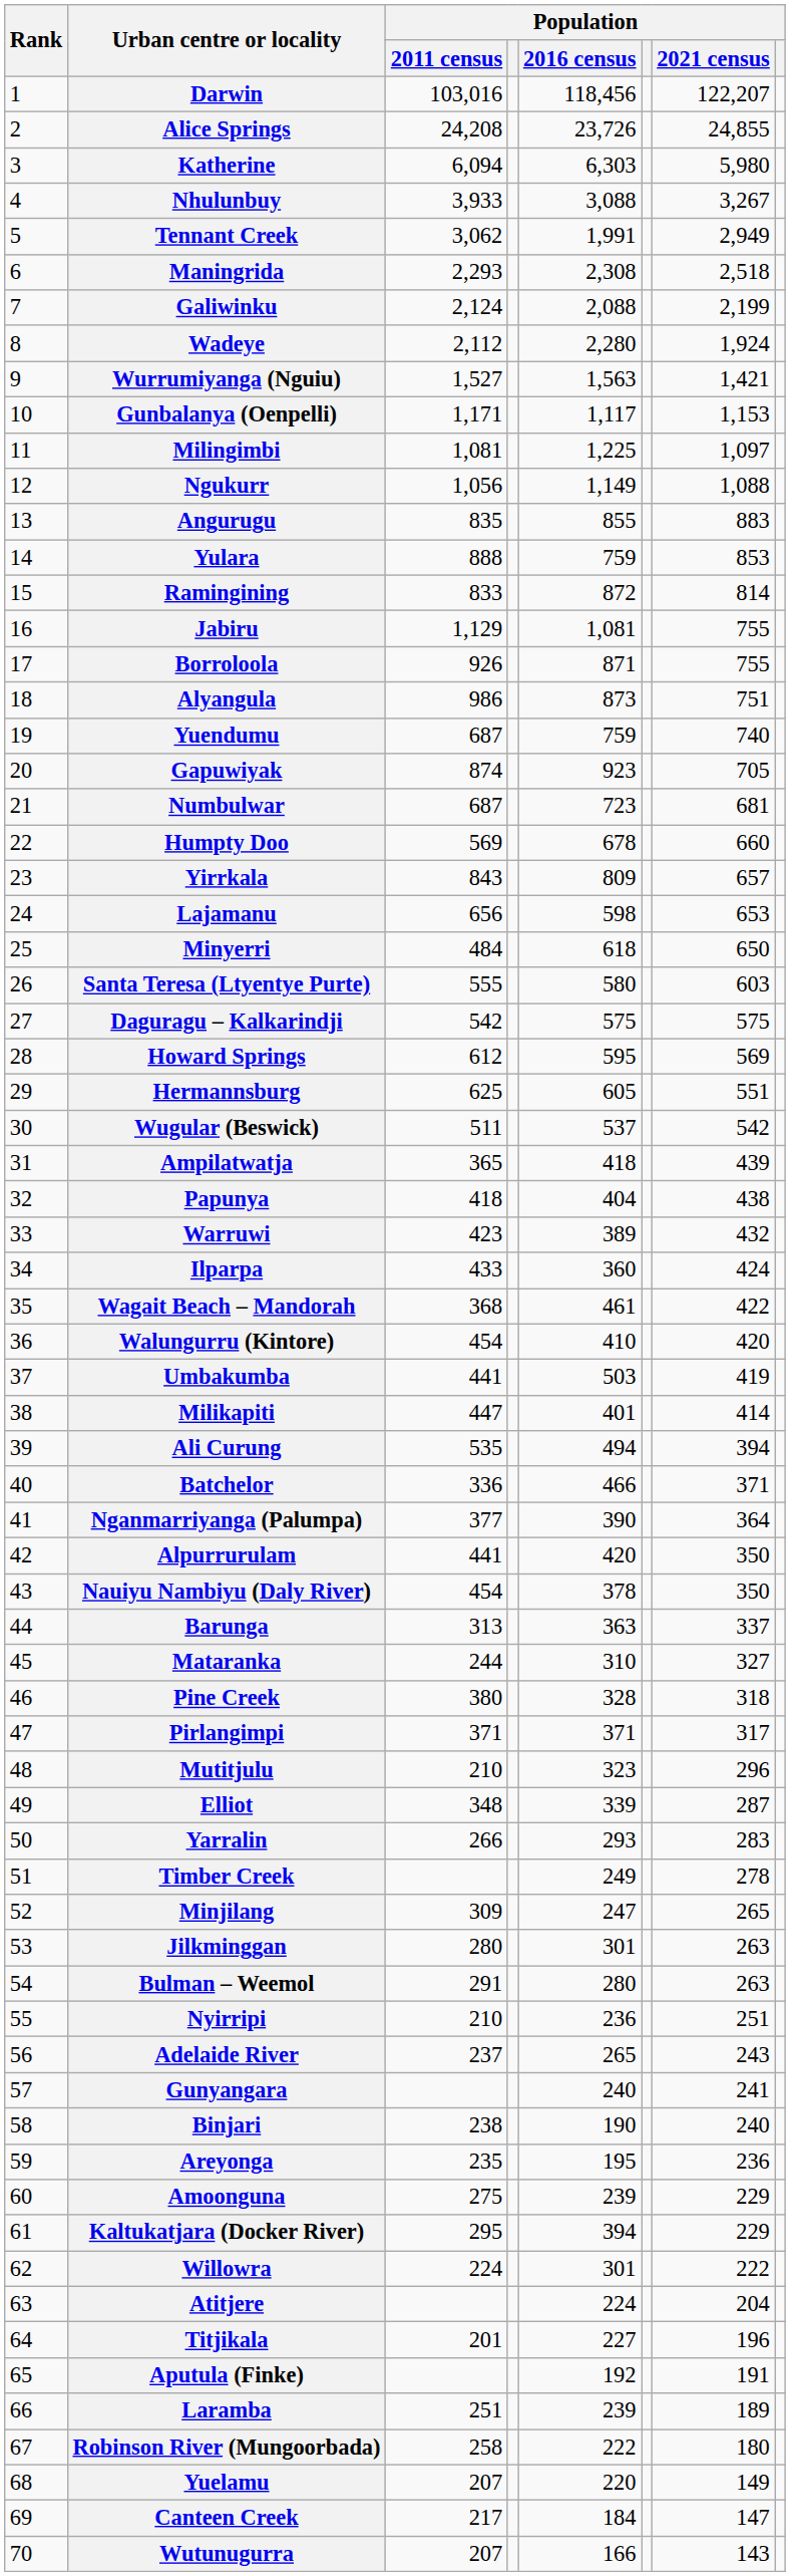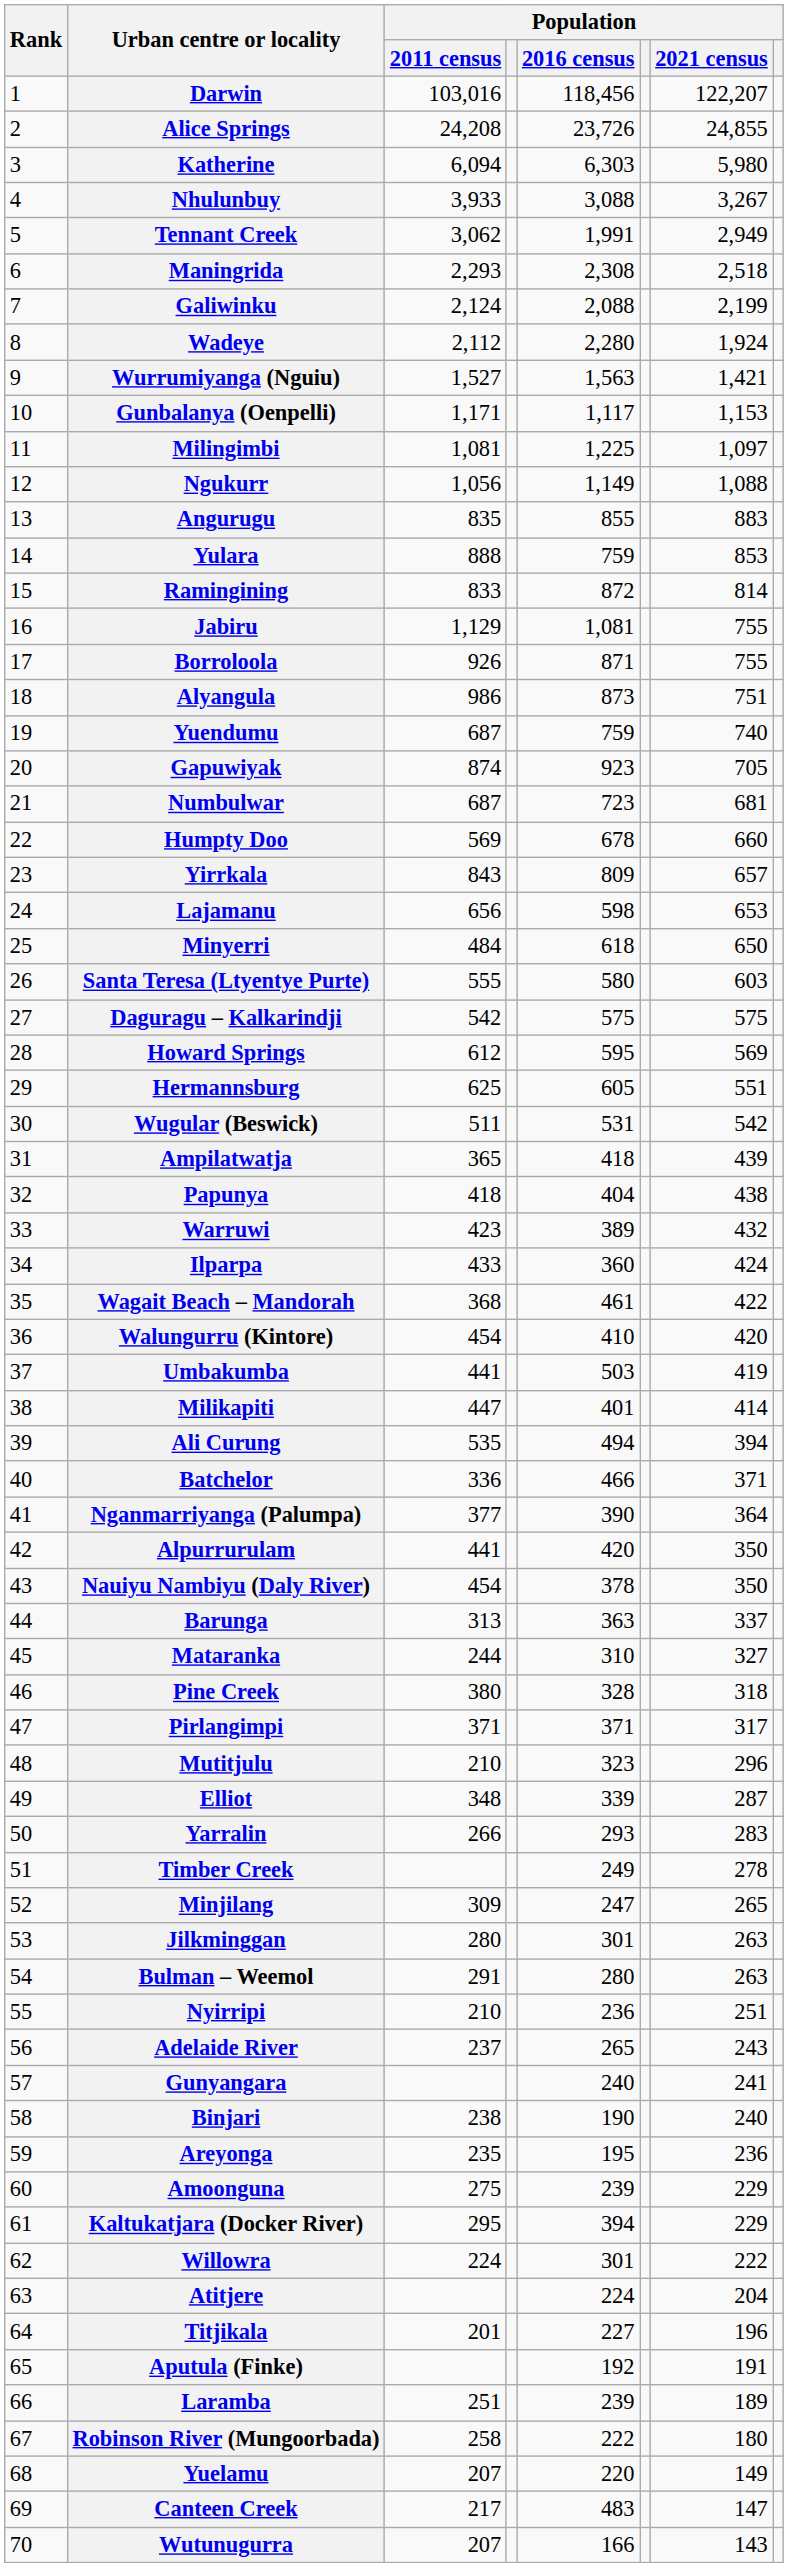 <table class="wikitable sortable plainrowheaders">
 <tr>
 <th scope=col rowspan="2">Rank</th>
 <th scope=col rowspan="2">Urban centre or locality</th>
 <th scope=colgroup colspan="6">Population</th>
 </tr>
 <tr>
 <th scope=col><a href='#'>2011 census</a></th>
 <th scope=col class="unsortable"></th>
 <th scope=col><a href='#'>2016 census</a></th>
 <th scope=col class="unsortable"></th>
 <th scope=col><a href='#'>2021 census</a></th>
 <th scope=col class="unsortable"></th>
 </tr>
 <tr>
 <td>1</td>
 <th scope=row><a href='#'>Darwin</a></th>
 <td align="right">103,016</td>
 <td></td>
 <td align="right">118,456</td>
 <td></td>
 <td align="right">122,207</td>
 <td></td>
 </tr>
 <tr>
 <td>2</td>
 <th scope=row><a href='#'>Alice Springs</a></th>
 <td align="right">24,208</td>
 <td></td>
 <td align="right">23,726</td>
 <td></td>
 <td align="right">24,855</td>
 <td></td>
 </tr>
 <tr>
 <td>3</td>
 <th scope=row><a href='#'>Katherine</a></th>
 <td align="right">6,094</td>
 <td></td>
 <td align="right">6,303</td>
 <td></td>
 <td align="right">5,980</td>
 <td></td>
 </tr>
 <tr>
 <td>4</td>
 <th scope=row><a href='#'>Nhulunbuy</a></th>
 <td align="right">3,933</td>
 <td></td>
 <td align="right">3,088</td>
 <td></td>
 <td align="right">3,267</td>
 <td></td>
 </tr>
 <tr>
 <td>5</td>
 <th scope=row><a href='#'>Tennant Creek</a></th>
 <td align="right">3,062</td>
 <td></td>
 <td align="right">1,991</td>
 <td></td>
 <td align="right">2,949</td>
 <td></td>
 </tr>
 <tr>
 <td>6</td>
 <th scope=row><a href='#'>Maningrida</a></th>
 <td align="right">2,293</td>
 <td></td>
 <td align="right">2,308</td>
 <td></td>
 <td align="right">2,518</td>
 <td></td>
 </tr>
 <tr>
 <td>7</td>
 <th scope=row><a href='#'>Galiwinku</a></th>
 <td align="right">2,124</td>
 <td></td>
 <td align="right">2,088</td>
 <td></td>
 <td align="right">2,199</td>
 <td></td>
 </tr>
 <tr>
 <td>8</td>
 <th scope=row><a href='#'>Wadeye</a></th>
 <td align="right">2,112</td>
 <td></td>
 <td align="right">2,280</td>
 <td></td>
 <td align="right">1,924</td>
 <td></td>
 </tr>
 <tr>
 <td>9</td>
 <th scope=row><a href='#'>Wurrumiyanga</a> (Nguiu)</th>
 <td align="right">1,527</td>
 <td></td>
 <td align="right">1,563</td>
 <td></td>
 <td align="right">1,421</td>
 <td></td>
 </tr>
 <tr>
 <td>10</td>
 <th scope=row><a href='#'>Gunbalanya</a> (Oenpelli)</th>
 <td align="right">1,171</td>
 <td></td>
 <td align="right">1,117</td>
 <td></td>
 <td align="right">1,153</td>
 <td></td>
 </tr>
 <tr>
 <td>11</td>
 <th scope=row><a href='#'>Milingimbi</a></th>
 <td align="right">1,081</td>
 <td></td>
 <td align="right">1,225</td>
 <td></td>
 <td align="right">1,097</td>
 <td></td>
 </tr>
 <tr>
 <td>12</td>
 <th scope=row><a href='#'>Ngukurr</a></th>
 <td align="right">1,056</td>
 <td></td>
 <td align="right">1,149</td>
 <td></td>
 <td align="right">1,088</td>
 <td></td>
 </tr>
 <tr>
 <td>13</td>
 <th scope=row><a href='#'>Angurugu</a></th>
 <td align="right">835</td>
 <td></td>
 <td align="right">855</td>
 <td></td>
 <td align="right">883</td>
 <td></td>
 </tr>
 <tr>
 <td>14</td>
 <th scope=row><a href='#'>Yulara</a></th>
 <td align="right">888</td>
 <td></td>
 <td align="right">759</td>
 <td></td>
 <td align="right">853</td>
 <td></td>
 </tr>
 <tr>
 <td>15</td>
 <th scope=row><a href='#'>Ramingining</a></th>
 <td align="right">833</td>
 <td></td>
 <td align="right">872</td>
 <td></td>
 <td align="right">814</td>
 <td></td>
 </tr>
 <tr>
 <td>16</td>
 <th scope=row><a href='#'>Jabiru</a></th>
 <td align="right">1,129</td>
 <td></td>
 <td align="right">1,081</td>
 <td></td>
 <td align="right">755</td>
 <td></td>
 </tr>
 <tr>
 <td>17</td>
 <th scope=row><a href='#'>Borroloola</a></th>
 <td align="right">926</td>
 <td></td>
 <td align="right">871</td>
 <td></td>
 <td align="right">755</td>
 <td></td>
 </tr>
 <tr>
 <td>18</td>
 <th scope=row><a href='#'>Alyangula</a></th>
 <td align="right">986</td>
 <td></td>
 <td align="right">873</td>
 <td></td>
 <td align="right">751</td>
 <td></td>
 </tr>
 <tr>
 <td>19</td>
 <th scope=row><a href='#'>Yuendumu</a></th>
 <td align="right">687</td>
 <td></td>
 <td align="right">759</td>
 <td></td>
 <td align="right">740</td>
 <td></td>
 </tr>
 <tr>
 <td>20</td>
 <th scope=row><a href='#'>Gapuwiyak</a></th>
 <td align="right">874</td>
 <td></td>
 <td align="right">923</td>
 <td></td>
 <td align="right">705</td>
 <td></td>
 </tr>
 <tr>
 <td>21</td>
 <th scope=row><a href='#'>Numbulwar</a></th>
 <td align="right">687</td>
 <td></td>
 <td align="right">723</td>
 <td></td>
 <td align="right">681</td>
 <td></td>
 </tr>
 <tr>
 <td>22</td>
 <th scope=row><a href='#'>Humpty Doo</a></th>
 <td align="right">569</td>
 <td></td>
 <td align="right">678</td>
 <td></td>
 <td align="right">660</td>
 <td></td>
 </tr>
 <tr>
 <td>23</td>
 <th scope=row><a href='#'>Yirrkala</a></th>
 <td align="right">843</td>
 <td></td>
 <td align="right">809</td>
 <td></td>
 <td align="right">657</td>
 <td></td>
 </tr>
 <tr>
 <td>24</td>
 <th scope=row><a href='#'>Lajamanu</a></th>
 <td align="right">656</td>
 <td></td>
 <td align="right">598</td>
 <td></td>
 <td align="right">653</td>
 <td></td>
 </tr>
 <tr>
 <td>25</td>
 <th scope=row><a href='#'>Minyerri</a></th>
 <td align="right">484</td>
 <td></td>
 <td align="right">618</td>
 <td></td>
 <td align="right">650</td>
 <td></td>
 </tr>
 <tr>
 <td>26</td>
 <th scope=row><a href='#'>Santa Teresa (Ltyentye Purte)</a></th>
 <td align="right">555</td>
 <td></td>
 <td align="right">580</td>
 <td></td>
 <td align="right">603</td>
 <td></td>
 </tr>
 <tr>
 <td>27</td>
 <th scope=row><a href='#'>Daguragu</a> – <a href='#'>Kalkarindji</a></th>
 <td align="right">542</td>
 <td></td>
 <td align="right">575</td>
 <td></td>
 <td align="right">575</td>
 <td></td>
 </tr>
 <tr>
 <td>28</td>
 <th scope=row><a href='#'>Howard Springs</a></th>
 <td align="right">612</td>
 <td></td>
 <td align="right">595</td>
 <td></td>
 <td align="right">569</td>
 <td></td>
 </tr>
 <tr>
 <td>29</td>
 <th scope=row><a href='#'>Hermannsburg</a></th>
 <td align="right">625</td>
 <td></td>
 <td align="right">605</td>
 <td></td>
 <td align="right">551</td>
 <td></td>
 </tr>
 <tr>
 <td>30</td>
 <th scope=row><a href='#'>Wugular</a> (Beswick)</th>
 <td align="right">511</td>
 <td></td>
-<td align="right">537</td>
+<td align="right">531</td>
 <td></td>
 <td align="right">542</td>
 <td></td>
 </tr>
 <tr>
 <td>31</td>
 <th scope=row><a href='#'>Ampilatwatja</a></th>
 <td align="right">365</td>
 <td></td>
 <td align="right">418</td>
 <td></td>
 <td align="right">439</td>
 <td></td>
 </tr>
 <tr>
 <td>32</td>
 <th scope=row><a href='#'>Papunya</a></th>
 <td align="right">418</td>
 <td></td>
 <td align="right">404</td>
 <td></td>
 <td align="right">438</td>
 <td></td>
 </tr>
 <tr>
 <td>33</td>
 <th scope=row><a href='#'>Warruwi</a></th>
 <td align="right">423</td>
 <td></td>
 <td align="right">389</td>
 <td></td>
 <td align="right">432</td>
 <td></td>
 </tr>
 <tr>
 <td>34</td>
 <th scope=row><a href='#'>Ilparpa</a></th>
 <td align="right">433</td>
 <td></td>
 <td align="right">360</td>
 <td></td>
 <td align="right">424</td>
 <td></td>
 </tr>
 <tr>
 <td>35</td>
 <th scope=row><a href='#'>Wagait Beach</a> – <a href='#'>Mandorah</a></th>
 <td align="right">368</td>
 <td></td>
 <td align="right">461</td>
 <td></td>
 <td align="right">422</td>
 <td></td>
 </tr>
 <tr>
 <td>36</td>
 <th scope=row><a href='#'>Walungurru</a> (Kintore)</th>
 <td align="right">454</td>
 <td></td>
 <td align="right">410</td>
 <td></td>
 <td align="right">420</td>
 <td></td>
 </tr>
 <tr>
 <td>37</td>
 <th scope=row><a href='#'>Umbakumba</a></th>
 <td align="right">441</td>
 <td></td>
 <td align="right">503</td>
 <td></td>
 <td align="right">419</td>
 <td></td>
 </tr>
 <tr>
 <td>38</td>
 <th scope=row><a href='#'>Milikapiti</a></th>
 <td align="right">447</td>
 <td></td>
 <td align="right">401</td>
 <td></td>
 <td align="right">414</td>
 <td></td>
 </tr>
 <tr>
 <td>39</td>
 <th scope=row><a href='#'>Ali Curung</a></th>
 <td align="right">535</td>
 <td></td>
 <td align="right">494</td>
 <td></td>
 <td align="right">394</td>
 <td></td>
 </tr>
 <tr>
 <td>40</td>
 <th scope=row><a href='#'>Batchelor</a></th>
 <td align="right">336</td>
 <td></td>
 <td align="right">466</td>
 <td></td>
 <td align="right">371</td>
 <td></td>
 </tr>
 <tr>
 <td>41</td>
 <th scope=row><a href='#'>Nganmarriyanga</a> (Palumpa)</th>
 <td align="right">377</td>
 <td></td>
 <td align="right">390</td>
 <td></td>
 <td align="right">364</td>
 <td></td>
 </tr>
 <tr>
 <td>42</td>
 <th scope=row><a href='#'>Alpurrurulam</a></th>
 <td align="right">441</td>
 <td></td>
 <td align="right">420</td>
 <td></td>
 <td align="right">350</td>
 <td></td>
 </tr>
 <tr>
 <td>43</td>
 <th scope=row><a href='#'>Nauiyu Nambiyu</a> (<a href='#'>Daly River</a>)</th>
 <td align="right">454</td>
 <td></td>
 <td align="right">378</td>
 <td></td>
 <td align="right">350</td>
 <td></td>
 </tr>
 <tr>
 <td>44</td>
 <th scope=row><a href='#'>Barunga</a></th>
 <td align="right">313</td>
 <td></td>
 <td align="right">363</td>
 <td></td>
 <td align="right">337</td>
 <td></td>
 </tr>
 <tr>
 <td>45</td>
 <th scope=row><a href='#'>Mataranka</a></th>
 <td align="right">244</td>
 <td></td>
 <td align="right">310</td>
 <td></td>
 <td align="right">327</td>
 <td></td>
 </tr>
 <tr>
 <td>46</td>
 <th scope=row><a href='#'>Pine Creek</a></th>
 <td align="right">380</td>
 <td></td>
 <td align="right">328</td>
 <td></td>
 <td align="right">318</td>
 <td></td>
 </tr>
 <tr>
 <td>47</td>
 <th scope=row><a href='#'>Pirlangimpi</a></th>
 <td align="right">371</td>
 <td></td>
 <td align="right">371</td>
 <td></td>
 <td align="right">317</td>
 <td></td>
 </tr>
 <tr>
 <td>48</td>
 <th scope=row><a href='#'>Mutitjulu</a></th>
 <td align="right">210</td>
 <td></td>
 <td align="right">323</td>
 <td></td>
 <td align="right">296</td>
 <td></td>
 </tr>
 <tr>
 <td>49</td>
 <th scope=row><a href='#'>Elliot</a></th>
 <td align="right">348</td>
 <td></td>
 <td align="right">339</td>
 <td></td>
 <td align="right">287</td>
 <td></td>
 </tr>
 <tr>
 <td>50</td>
 <th scope=row><a href='#'>Yarralin</a></th>
 <td align="right">266</td>
 <td></td>
 <td align="right">293</td>
 <td></td>
 <td align="right">283</td>
 <td></td>
 </tr>
 <tr>
 <td>51</td>
 <th scope=row><a href='#'>Timber Creek</a></th>
 <td></td>
 <td></td>
 <td align="right">249</td>
 <td></td>
 <td align="right">278</td>
 <td></td>
 </tr>
 <tr>
 <td>52</td>
 <th scope=row><a href='#'>Minjilang</a></th>
 <td align="right">309</td>
 <td></td>
 <td align="right">247</td>
 <td></td>
 <td align="right">265</td>
 <td></td>
 </tr>
 <tr>
 <td>53</td>
 <th scope=row><a href='#'>Jilkminggan</a></th>
 <td align="right">280</td>
 <td></td>
 <td align="right">301</td>
 <td></td>
 <td align="right">263</td>
 <td></td>
 </tr>
 <tr>
 <td>54</td>
 <th scope=row><a href='#'>Bulman</a> – Weemol</th>
 <td align="right">291</td>
 <td></td>
 <td align="right">280</td>
 <td></td>
 <td align="right">263</td>
 <td></td>
 </tr>
 <tr>
 <td>55</td>
 <th scope=row><a href='#'>Nyirripi</a></th>
 <td align="right">210</td>
 <td></td>
 <td align="right">236</td>
 <td></td>
 <td align="right">251</td>
 <td></td>
 </tr>
 <tr>
 <td>56</td>
 <th scope=row><a href='#'>Adelaide River</a></th>
 <td align="right">237</td>
 <td></td>
 <td align="right">265</td>
 <td></td>
 <td align="right">243</td>
 <td></td>
 </tr>
 <tr>
 <td>57</td>
 <th scope=row><a href='#'>Gunyangara</a></th>
 <td></td>
 <td></td>
 <td align="right">240</td>
 <td></td>
 <td align="right">241</td>
 <td></td>
 </tr>
 <tr>
 <td>58</td>
 <th scope=row><a href='#'>Binjari</a></th>
 <td align="right">238</td>
 <td></td>
 <td align="right">190</td>
 <td></td>
 <td align="right">240</td>
 <td></td>
 </tr>
 <tr>
 <td>59</td>
 <th scope=row><a href='#'>Areyonga</a></th>
 <td align="right">235</td>
 <td></td>
 <td align="right">195</td>
 <td></td>
 <td align="right">236</td>
 <td></td>
 </tr>
 <tr>
 <td>60</td>
 <th scope=row><a href='#'>Amoonguna</a></th>
 <td align="right">275</td>
 <td></td>
 <td align="right">239</td>
 <td></td>
 <td align="right">229</td>
 <td></td>
 </tr>
 <tr>
 <td>61</td>
 <th scope=row><a href='#'>Kaltukatjara</a> (Docker River)</th>
 <td align="right">295</td>
 <td></td>
 <td align="right">394</td>
 <td></td>
 <td align="right">229</td>
 <td></td>
 </tr>
 <tr>
 <td>62</td>
 <th scope=row><a href='#'>Willowra</a></th>
 <td align="right">224</td>
 <td></td>
 <td align="right">301</td>
 <td></td>
 <td align="right">222</td>
 <td></td>
 </tr>
 <tr>
 <td>63</td>
 <th scope=row><a href='#'>Atitjere</a></th>
 <td></td>
 <td></td>
 <td align="right">224</td>
 <td></td>
 <td align="right">204</td>
 <td></td>
 </tr>
 <tr>
 <td>64</td>
 <th scope=row><a href='#'>Titjikala</a></th>
 <td align="right">201</td>
 <td></td>
 <td align="right">227</td>
 <td></td>
 <td align="right">196</td>
 <td></td>
 </tr>
 <tr>
 <td>65</td>
 <th scope=row><a href='#'>Aputula</a> (Finke)</th>
 <td></td>
 <td></td>
 <td align="right">192</td>
 <td></td>
 <td align="right">191</td>
 <td></td>
 </tr>
 <tr>
 <td>66</td>
 <th scope=row><a href='#'>Laramba</a></th>
 <td align="right">251</td>
 <td></td>
 <td align="right">239</td>
 <td></td>
 <td align="right">189</td>
 <td></td>
 </tr>
 <tr>
 <td>67</td>
 <th scope=row><a href='#'>Robinson River</a> (Mungoorbada)</th>
 <td align="right">258</td>
 <td></td>
 <td align="right">222</td>
 <td></td>
 <td align="right">180</td>
 <td></td>
 </tr>
 <tr>
 <td>68</td>
 <th scope=row><a href='#'>Yuelamu</a></th>
 <td align="right">207</td>
 <td></td>
 <td align="right">220</td>
 <td></td>
 <td align="right">149</td>
 <td></td>
 </tr>
 <tr>
 <td>69</td>
 <th scope=row><a href='#'>Canteen Creek</a></th>
 <td align="right">217</td>
 <td></td>
-<td align="right">184</td>
+<td align="right">483</td>
 <td></td>
 <td align="right">147</td>
 <td></td>
 </tr>
 <tr>
 <td>70</td>
 <th scope=row><a href='#'>Wutunugurra</a></th>
 <td align="right">207</td>
 <td></td>
 <td align="right">166</td>
 <td></td>
 <td align="right">143</td>
 <td></td>
 </tr>
 </table>
